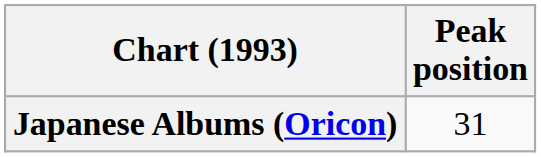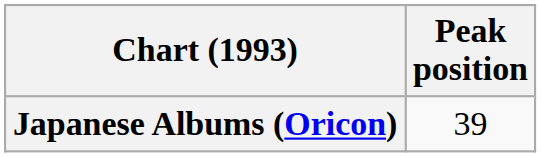 <table class="wikitable plainrowheaders" style="text-align:center">
 <tr>
 <th scope="col">Chart (1993)</th>
 <th scope="col">Peak<br> position</th>
 </tr>
 <tr>
 <th scope="row">Japanese Albums (<a href='#'>Oricon</a>)</th>
-<td>31</td>
+<td>39</td>
 </tr>
 </table>
